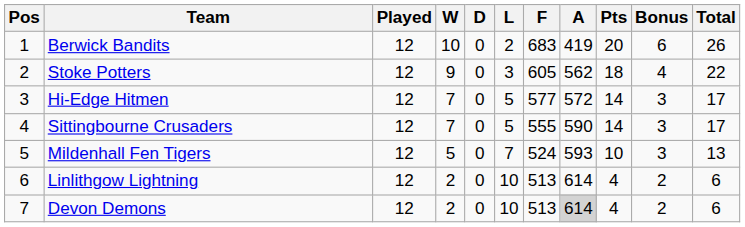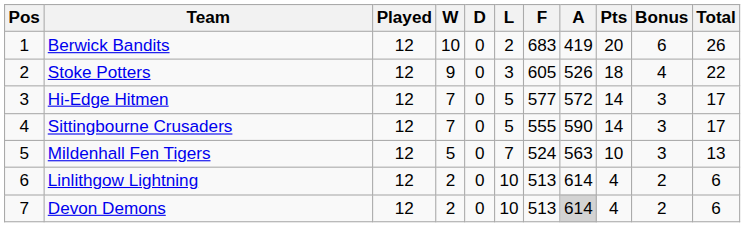 <table class="wikitable" style="font-size: 100%">
 <tr>
 <th width=20>Pos</th>
 <th width=300>Team</th>
 <th width=20>Played</th>
 <th width=20>W</th>
 <th width=20>D</th>
 <th width=20>L</th>
 <th width=20>F</th>
 <th width=20>A</th>
 <th width=20>Pts</th>
 <th width=20>Bonus</th>
 <th width=20>Total</th>
 </tr>
 <tr align=center>
 <td>1</td>
 <td align="left"><a href='#'>Berwick Bandits</a></td>
 <td>12</td>
 <td>10</td>
 <td>0</td>
 <td>2</td>
 <td>683</td>
 <td>419</td>
 <td>20</td>
 <td>6</td>
 <td>26</td>
 </tr>
 <tr align=center>
 <td>2</td>
 <td align="left"><a href='#'>Stoke Potters</a></td>
 <td>12</td>
 <td>9</td>
 <td>0</td>
 <td>3</td>
 <td>605</td>
-<td>562</td>
+<td>526</td>
 <td>18</td>
 <td>4</td>
 <td>22</td>
 </tr>
 <tr align=center>
 <td>3</td>
 <td align="left"><a href='#'>Hi-Edge Hitmen</a></td>
 <td>12</td>
 <td>7</td>
 <td>0</td>
 <td>5</td>
 <td>577</td>
 <td>572</td>
 <td>14</td>
 <td>3</td>
 <td>17</td>
 </tr>
 <tr align=center>
 <td>4</td>
 <td align="left"><a href='#'>Sittingbourne Crusaders</a></td>
 <td>12</td>
 <td>7</td>
 <td>0</td>
 <td>5</td>
 <td>555</td>
 <td>590</td>
 <td>14</td>
 <td>3</td>
 <td>17</td>
 </tr>
 <tr align=center>
 <td>5</td>
 <td align="left"><a href='#'>Mildenhall Fen Tigers</a></td>
 <td>12</td>
 <td>5</td>
 <td>0</td>
 <td>7</td>
 <td>524</td>
-<td>593</td>
+<td>563</td>
 <td>10</td>
 <td>3</td>
 <td>13</td>
 </tr>
 <tr align=center>
 <td>6</td>
 <td align="left"><a href='#'>Linlithgow Lightning</a></td>
 <td>12</td>
 <td>2</td>
 <td>0</td>
 <td>10</td>
 <td>513</td>
 <td>614</td>
 <td>4</td>
 <td>2</td>
 <td>6</td>
 </tr>
 <tr align=center>
 <td>7</td>
 <td align="left"><a href='#'>Devon Demons</a></td>
 <td>12</td>
 <td>2</td>
 <td>0</td>
 <td>10</td>
 <td>513</td>
 <td style="background: lightgrey;">614</td>
 <td>4</td>
 <td>2</td>
 <td>6</td>
 </tr>
 </table>
